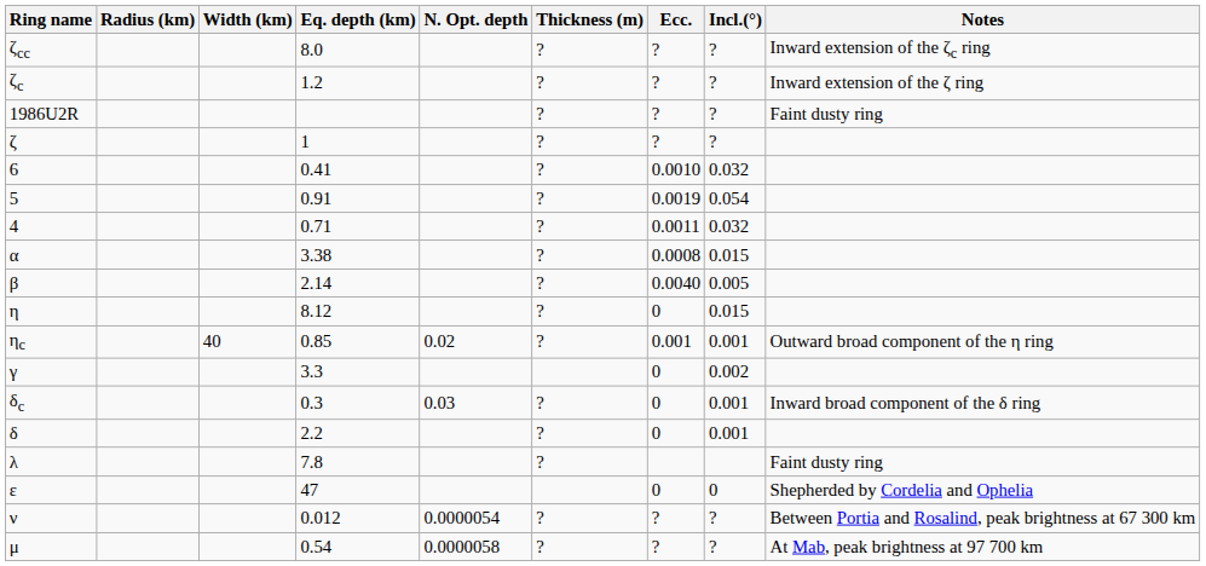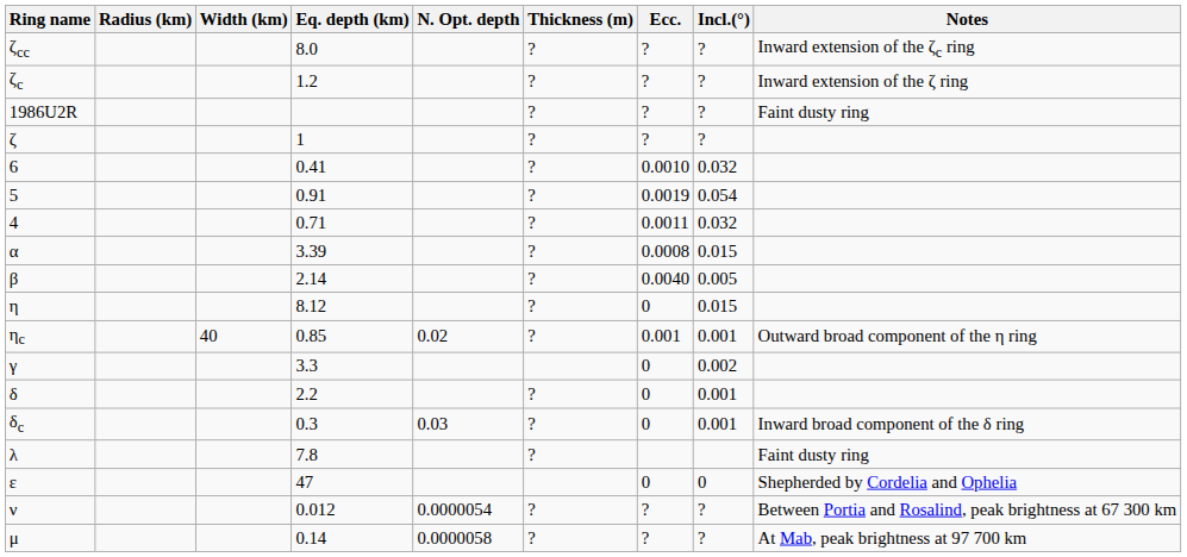 <table class="wikitable sortable">
 <tr>
 <th><strong>Ring name</strong></th>
 <th data-sort-type=number><strong>Radius (km)</strong></th>
 <th data-sort-type=number><strong>Width (km)</strong></th>
 <th data-sort-type=number><strong>Eq. depth (km)</strong></th>
 <th data-sort-type=number><strong>N. Opt. depth</strong></th>
 <th data-sort-type=number><strong>Thickness (m)</strong></th>
 <th data-sort-type=number><strong>Ecc.</strong></th>
 <th data-sort-type=number><strong>Incl.(°)</strong></th>
 <th><strong>Notes</strong></th>
 </tr>
 <tr>
 <td>ζ<sub>cc</sub></td>
 <td></td>
 <td></td>
 <td>8.0</td>
 <td></td>
 <td>?</td>
 <td>?</td>
 <td>?</td>
 <td>Inward extension of the ζ<sub>c</sub> ring</td>
 </tr>
 <tr>
 <td>ζ<sub>c</sub></td>
 <td></td>
 <td></td>
 <td>1.2</td>
 <td></td>
 <td>?</td>
 <td>?</td>
 <td>?</td>
 <td>Inward extension of the ζ ring</td>
 </tr>
 <tr>
 <td>1986U2R</td>
 <td></td>
 <td></td>
 <td></td>
 <td></td>
 <td>?</td>
 <td>?</td>
 <td>?</td>
 <td>Faint dusty ring</td>
 </tr>
 <tr>
 <td>ζ</td>
 <td></td>
 <td></td>
 <td>1</td>
 <td></td>
 <td>?</td>
 <td>?</td>
 <td>?</td>
 <td></td>
 </tr>
 <tr>
 <td>6</td>
 <td></td>
 <td></td>
 <td>0.41</td>
 <td></td>
 <td>?</td>
 <td>0.0010</td>
 <td>0.032</td>
 <td></td>
 </tr>
 <tr>
 <td>5</td>
 <td></td>
 <td></td>
 <td>0.91</td>
 <td></td>
 <td>?</td>
 <td>0.0019</td>
 <td>0.054</td>
 <td></td>
 </tr>
 <tr>
 <td>4</td>
 <td></td>
 <td></td>
 <td>0.71</td>
 <td></td>
 <td>?</td>
 <td>0.0011</td>
 <td>0.032</td>
 <td></td>
 </tr>
 <tr>
 <td>α</td>
 <td></td>
 <td></td>
-<td>3.38</td>
+<td>3.39</td>
 <td></td>
 <td>?</td>
 <td>0.0008</td>
 <td>0.015</td>
 <td></td>
 </tr>
 <tr>
 <td>β</td>
 <td></td>
 <td></td>
 <td>2.14</td>
 <td></td>
 <td>?</td>
 <td>0.0040</td>
 <td>0.005</td>
 <td></td>
 </tr>
 <tr>
 <td>η</td>
 <td></td>
 <td></td>
 <td>8.12</td>
 <td></td>
 <td>?</td>
 <td>0</td>
 <td>0.015</td>
 <td></td>
 </tr>
 <tr>
 <td>η<sub>c</sub></td>
 <td></td>
 <td>40</td>
 <td>0.85</td>
 <td>0.02</td>
 <td>?</td>
 <td>0.001</td>
 <td>0.001</td>
 <td>Outward broad component of the η ring</td>
 </tr>
 <tr>
 <td>γ</td>
 <td></td>
 <td></td>
 <td>3.3</td>
 <td></td>
 <td></td>
 <td>0</td>
 <td>0.002</td>
 <td></td>
 </tr>
 <tr>
+<td>δ</td>
+<td></td>
+<td></td>
+<td>2.2</td>
+<td></td>
+<td>?</td>
+<td>0</td>
+<td>0.001</td>
+<td></td>
+</tr>
+<tr>
 <td>δ<sub>c</sub></td>
 <td></td>
 <td></td>
 <td>0.3</td>
 <td>0.03</td>
 <td>?</td>
 <td>0</td>
 <td>0.001</td>
 <td>Inward broad component of the δ ring</td>
-</tr>
-<tr>
-<td>δ</td>
-<td></td>
-<td></td>
-<td>2.2</td>
-<td></td>
-<td>?</td>
-<td>0</td>
-<td>0.001</td>
-<td></td>
 </tr>
 <tr>
 <td>λ</td>
 <td></td>
 <td></td>
 <td>7.8</td>
 <td></td>
 <td>?</td>
 <td></td>
 <td></td>
 <td>Faint dusty ring</td>
 </tr>
 <tr>
 <td>ε</td>
 <td></td>
 <td></td>
 <td>47</td>
 <td></td>
 <td></td>
 <td>0</td>
 <td>0</td>
 <td>Shepherded by <a href='#'>Cordelia</a> and <a href='#'>Ophelia</a></td>
 </tr>
 <tr>
 <td>ν</td>
 <td></td>
 <td></td>
 <td>0.012</td>
 <td>0.0000054</td>
 <td>?</td>
 <td>?</td>
 <td>?</td>
 <td>Between <a href='#'>Portia</a> and <a href='#'>Rosalind</a>, peak brightness at 67 300 km</td>
 </tr>
 <tr>
 <td>μ</td>
 <td></td>
 <td></td>
-<td>0.54</td>
+<td>0.14</td>
 <td>0.0000058</td>
 <td>?</td>
 <td>?</td>
 <td>?</td>
 <td>At <a href='#'>Mab</a>, peak brightness at 97 700 km</td>
 </tr>
 </table>
